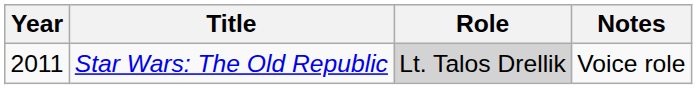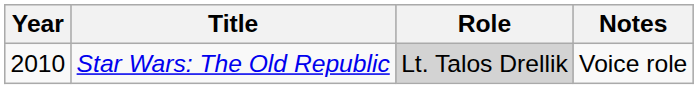 <table class="wikitable">
 <tr>
 <th>Year</th>
 <th>Title</th>
 <th>Role</th>
 <th>Notes</th>
 </tr>
 <tr>
-<td>2011</td>
+<td>2010</td>
 <td><em><a href='#'>Star Wars: The Old Republic</a></em></td>
 <td style="background: lightgrey;">Lt. Talos Drellik</td>
 <td>Voice role</td>
 </tr>
 </table>
